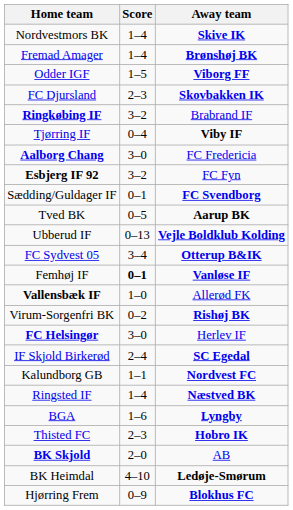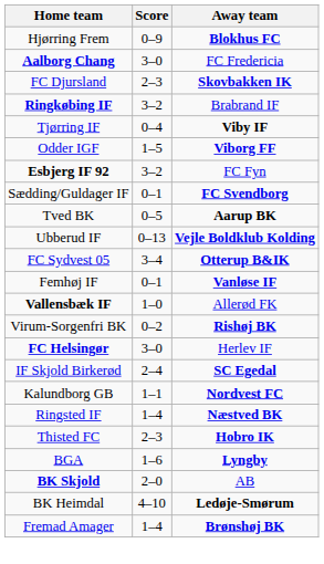 <table class="wikitable" style="text-align: center">
 <tr>
 <th>Home team</th>
 <th>Score</th>
 <th>Away team</th>
 </tr>
 <tr>
-<td>Nordvestmors BK</td>
-<td>1–4</td>
-<td><strong><a href='#'>Skive IK</a></strong></td>
+<td>Hjørring Frem</td>
+<td>0–9</td>
+<td><strong><a href='#'>Blokhus FC</a></strong></td>
 </tr>
 <tr>
-<td><a href='#'>Fremad Amager</a></td>
-<td>1–4</td>
-<td><strong><a href='#'>Brønshøj BK</a></strong></td>
-</tr>
-<tr>
-<td><a href='#'>Odder IGF</a></td>
-<td>1–5</td>
-<td><strong><a href='#'>Viborg FF</a></strong></td>
+<td><strong><a href='#'>Aalborg Chang</a></strong></td>
+<td>3–0</td>
+<td><a href='#'>FC Fredericia</a></td>
 </tr>
 <tr>
 <td><a href='#'>FC Djursland</a></td>
 <td>2–3</td>
 <td><strong><a href='#'>Skovbakken IK</a></strong></td>
 </tr>
 <tr>
 <td><strong><a href='#'>Ringkøbing IF</a></strong></td>
 <td>3–2</td>
 <td><a href='#'>Brabrand IF</a></td>
 </tr>
 <tr>
 <td><a href='#'>Tjørring IF</a></td>
 <td>0–4</td>
 <td><strong>Viby IF</strong></td>
 </tr>
 <tr>
-<td><strong><a href='#'>Aalborg Chang</a></strong></td>
-<td>3–0</td>
-<td><a href='#'>FC Fredericia</a></td>
+<td><a href='#'>Odder IGF</a></td>
+<td>1–5</td>
+<td><strong><a href='#'>Viborg FF</a></strong></td>
 </tr>
 <tr>
 <td><strong>Esbjerg IF 92</strong></td>
 <td>3–2</td>
 <td><a href='#'>FC Fyn</a></td>
 </tr>
 <tr>
 <td>Sædding/Guldager IF</td>
 <td>0–1</td>
 <td><strong><a href='#'>FC Svendborg</a></strong></td>
 </tr>
 <tr>
 <td>Tved BK</td>
 <td>0–5</td>
 <td><strong>Aarup BK</strong></td>
 </tr>
 <tr>
 <td>Ubberud IF</td>
 <td>0–13</td>
 <td><strong><a href='#'>Vejle Boldklub Kolding</a></strong></td>
 </tr>
 <tr>
 <td><a href='#'>FC Sydvest 05</a></td>
 <td>3–4</td>
 <td><strong><a href='#'>Otterup B&IK</a></strong></td>
 </tr>
 <tr>
 <td>Femhøj IF</td>
-<td><strong>0–1</strong></td>
+<td>0–1</td>
 <td><strong><a href='#'>Vanløse IF</a></strong></td>
 </tr>
 <tr>
 <td><strong>Vallensbæk IF</strong></td>
 <td>1–0</td>
 <td><a href='#'>Allerød FK</a></td>
 </tr>
 <tr>
 <td>Virum-Sorgenfri BK</td>
 <td>0–2</td>
 <td><strong><a href='#'>Rishøj BK</a></strong></td>
 </tr>
 <tr>
 <td><strong><a href='#'>FC Helsingør</a></strong></td>
 <td>3–0</td>
 <td><a href='#'>Herlev IF</a></td>
 </tr>
 <tr>
 <td><a href='#'>IF Skjold Birkerød</a></td>
 <td>2–4</td>
 <td><strong><a href='#'>SC Egedal</a></strong></td>
 </tr>
 <tr>
 <td>Kalundborg GB</td>
 <td>1–1 </td>
 <td><strong><a href='#'>Nordvest FC</a></strong></td>
 </tr>
 <tr>
 <td><a href='#'>Ringsted IF</a></td>
 <td>1–4</td>
 <td><strong><a href='#'>Næstved BK</a></strong></td>
 </tr>
 <tr>
+<td><a href='#'>Thisted FC</a></td>
+<td>2–3</td>
+<td><strong><a href='#'>Hobro IK</a></strong></td>
+</tr>
+<tr>
 <td><a href='#'>BGA</a></td>
 <td>1–6</td>
 <td><strong><a href='#'>Lyngby</a></strong></td>
-</tr>
-<tr>
-<td><a href='#'>Thisted FC</a></td>
-<td>2–3</td>
-<td><strong><a href='#'>Hobro IK</a></strong></td>
 </tr>
 <tr>
 <td><strong><a href='#'>BK Skjold</a></strong></td>
 <td>2–0</td>
 <td><a href='#'>AB</a></td>
 </tr>
 <tr>
 <td>BK Heimdal</td>
 <td>4–10</td>
 <td><strong>Ledøje-Smørum</strong></td>
 </tr>
 <tr>
-<td>Hjørring Frem</td>
-<td>0–9</td>
-<td><strong><a href='#'>Blokhus FC</a></strong></td>
+<td><a href='#'>Fremad Amager</a></td>
+<td>1–4</td>
+<td><strong><a href='#'>Brønshøj BK</a></strong></td>
 </tr>
 </table>
